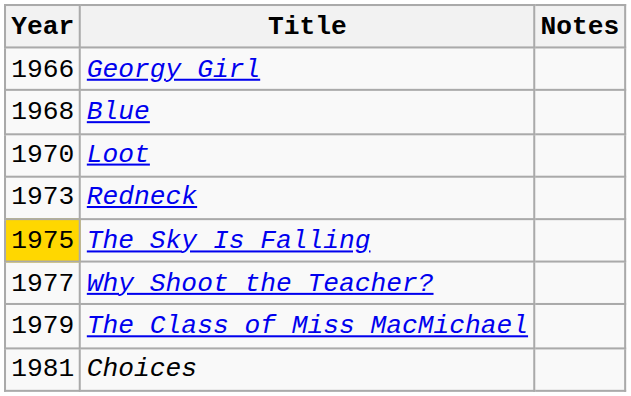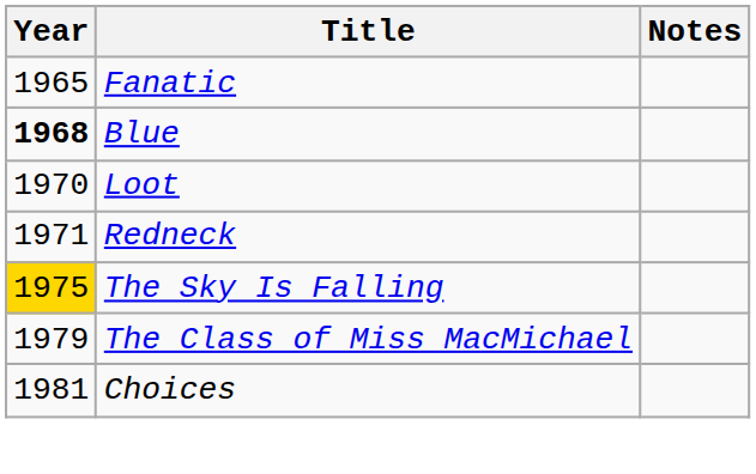 <table class="wikitable sortable">
 <tr>
 <th>Year</th>
 <th>Title</th>
 <th class="unsortable">Notes</th>
 </tr>
 <tr>
-<td>1966</td>
-<td><em><a href='#'>Georgy Girl</a></em></td>
+<td>1965</td>
+<td><em><a href='#'>Fanatic</a></em></td>
 <td></td>
 </tr>
 <tr>
-<td>1968</td>
+<td><strong>1968</strong></td>
 <td><em><a href='#'>Blue</a></em></td>
 <td></td>
 </tr>
 <tr>
 <td>1970</td>
 <td><em><a href='#'>Loot</a></em></td>
 <td></td>
 </tr>
 <tr>
-<td>1973</td>
+<td>1971</td>
 <td><em><a href='#'>Redneck</a></em></td>
 <td></td>
 </tr>
 <tr>
 <td style="background: gold;">1975</td>
 <td><a href='#'><em>The Sky Is Falling</em></a></td>
-<td></td>
-</tr>
-<tr>
-<td>1977</td>
-<td><em><a href='#'>Why Shoot the Teacher?</a></em></td>
 <td></td>
 </tr>
 <tr>
 <td>1979</td>
 <td><em><a href='#'>The Class of Miss MacMichael</a></em></td>
 <td></td>
 </tr>
 <tr>
 <td>1981</td>
 <td><em>Choices</em></td>
 <td></td>
 </tr>
 </table>
